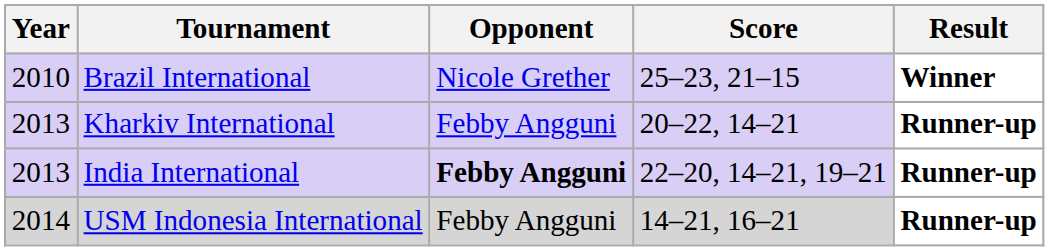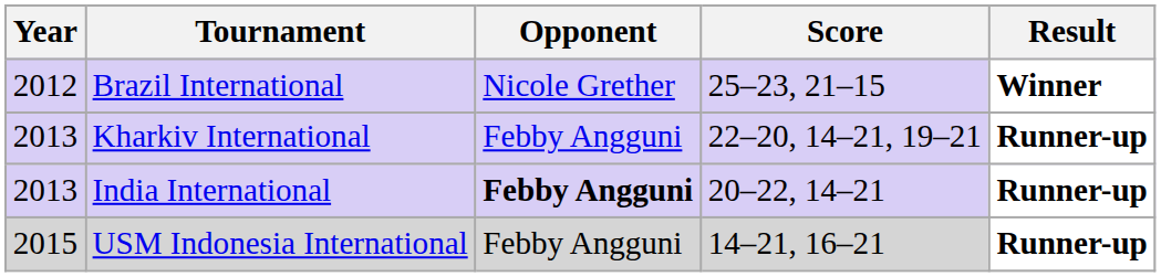 <table class="sortable wikitable" style="font-size: 90%;">
 <tr>
 <th>Year</th>
 <th>Tournament</th>
 <th>Opponent</th>
 <th>Score</th>
 <th>Result</th>
 </tr>
 <tr style="background:#D8CEF6">
-<td align="center">2010</td>
+<td align="center">2012</td>
 <td align="left"><a href='#'>Brazil International</a></td>
 <td align="left"> <a href='#'>Nicole Grether</a></td>
 <td align="left">25–23, 21–15</td>
 <td style="text-align:left; background:white"> <strong>Winner</strong></td>
 </tr>
 <tr style="background:#D8CEF6">
 <td align="center">2013</td>
 <td align="left"><a href='#'>Kharkiv International</a></td>
 <td align="left"> <a href='#'>Febby Angguni</a></td>
-<td align="left">20–22, 14–21</td>
+<td align="left">22–20, 14–21, 19–21</td>
 <td style="text-align:left; background:white"> <strong>Runner-up</strong></td>
 </tr>
 <tr style="background:#D8CEF6">
 <td align="center">2013</td>
 <td align="left"><a href='#'>India International</a></td>
 <td align="left"><strong> Febby Angguni</strong></td>
-<td align="left">22–20, 14–21, 19–21</td>
+<td align="left">20–22, 14–21</td>
 <td style="text-align:left; background:white"> <strong>Runner-up</strong></td>
 </tr>
 <tr style="background:#D5D5D5">
-<td align="center">2014</td>
+<td align="center">2015</td>
 <td align="left"><a href='#'>USM Indonesia International</a></td>
 <td align="left"> Febby Angguni</td>
 <td align="left">14–21, 16–21</td>
 <td style="text-align:left; background:white"> <strong>Runner-up</strong></td>
 </tr>
 </table>
